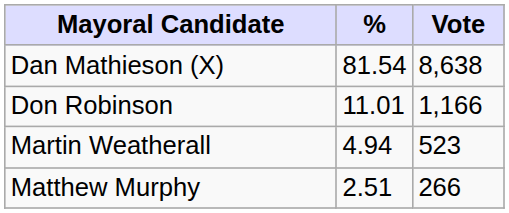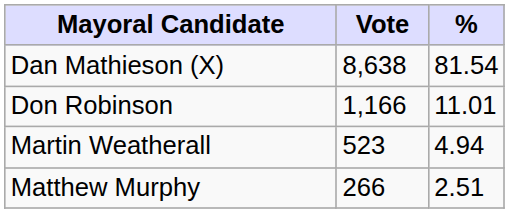 <table class="wikitable">
 <tr>
 <th style="background:#ddf; width:200px;">Mayoral Candidate</th>
+<th style="background:#ddf; width:50px;">Vote</th>
 <th style="background:#ddf; width:30px;">%</th>
-<th style="background:#ddf; width:50px;">Vote</th>
 </tr>
 <tr>
 <td>Dan Mathieson (X)</td>
+<td>8,638</td>
 <td>81.54</td>
-<td>8,638</td>
 </tr>
 <tr>
 <td>Don Robinson</td>
+<td>1,166</td>
 <td>11.01</td>
-<td>1,166</td>
 </tr>
 <tr>
 <td>Martin Weatherall</td>
+<td>523</td>
 <td>4.94</td>
-<td>523</td>
 </tr>
 <tr>
 <td>Matthew Murphy</td>
+<td>266</td>
 <td>2.51</td>
-<td>266</td>
 </tr>
 </table>
